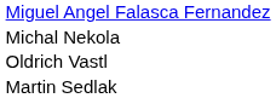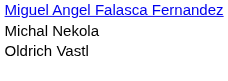 <table>
 <tr>
 <th></th>
 <td> <a href='#'>Miguel Angel Falasca Fernandez</a></td>
 </tr>
 <tr>
 <th></th>
 <td>Michal Nekola</td>
 </tr>
 <tr>
 <th></th>
 <td>Oldrich Vastl</td>
 </tr>
-<tr>
-<th></th>
-<td>Martin Sedlak</td>
-</tr>
 </table>
